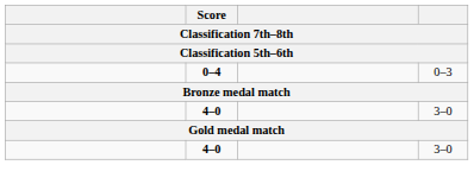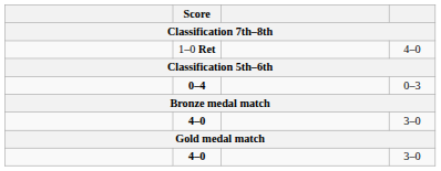 <table class="wikitable" style="text-align: left; ">
 <tr>
 <th align="right" width="270"></th>
 <th width="65">Score</th>
 <th align="left" width="270"></th>
 <th width="65"></th>
 </tr>
 <tr>
 <th colspan=4>Classification 7th–8th</th>
+</tr>
+<tr>
+<td><strong></strong></td>
+<td align="center">1–0 <strong>Ret</strong></td>
+<td></td>
+<td align=center>4–0 <strong></strong></td>
 </tr>
 <tr>
 <th colspan=4>Classification 5th–6th</th>
 </tr>
 <tr>
 <td></td>
 <td align="center"><strong>0–4</strong></td>
 <td><strong></strong></td>
 <td align=center>0–3 <strong></strong></td>
 </tr>
 <tr>
 <th colspan=4>Bronze medal match</th>
 </tr>
 <tr>
 <td><strong></strong></td>
 <td align="center"><strong>4–0</strong></td>
 <td></td>
 <td align=center>3–0 <strong></strong></td>
 </tr>
 <tr>
 <th colspan=4>Gold medal match</th>
 </tr>
 <tr>
 <td><strong></strong></td>
 <td align="center"><strong>4–0</strong></td>
 <td></td>
 <td align=center>3–0 <strong></strong></td>
 </tr>
 </table>
